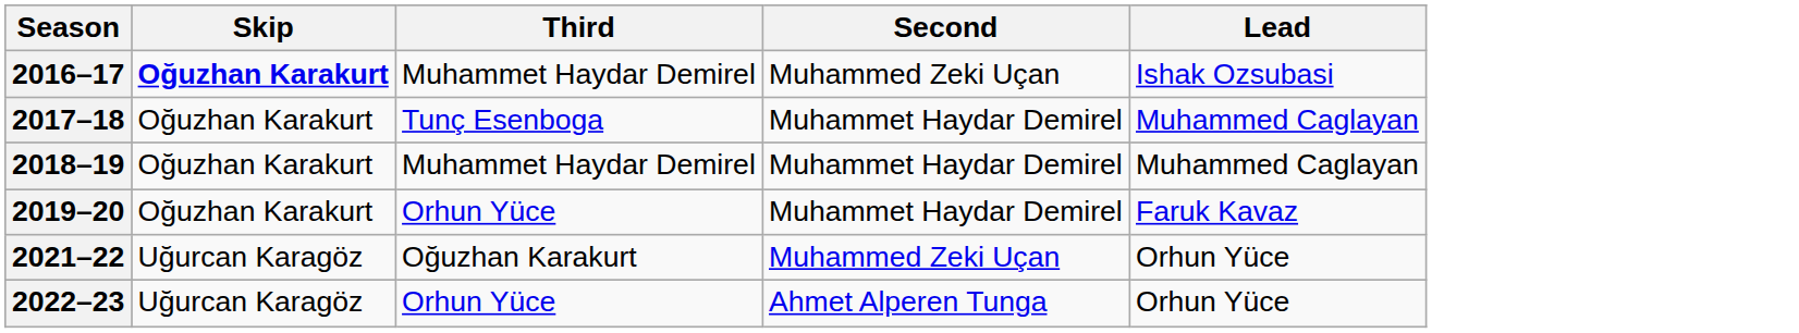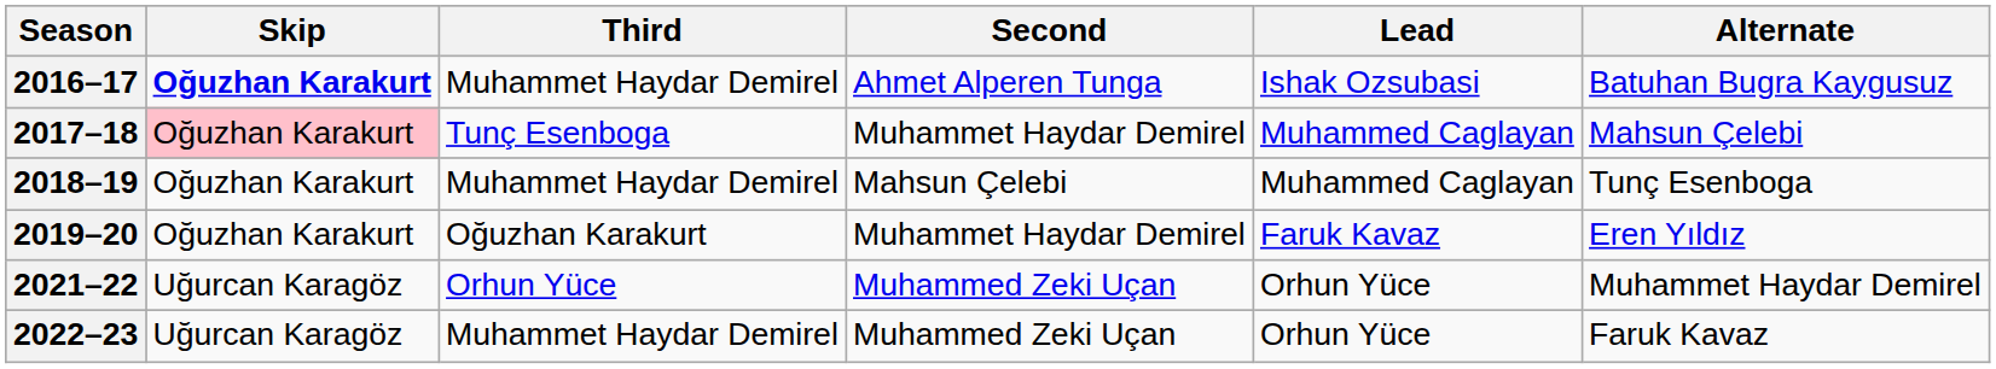 <table class="wikitable">
 <tr>
 <th scope="col">Season</th>
 <th scope="col">Skip</th>
 <th scope="col">Third</th>
 <th scope="col">Second</th>
 <th scope="col">Lead</th>
+<th scope="col">Alternate</th>
 </tr>
 <tr>
 <th scope="row">2016–17</th>
 <td><strong><a href='#'>Oğuzhan Karakurt</a></strong></td>
 <td>Muhammet Haydar Demirel</td>
-<td>Muhammed Zeki Uçan</td>
+<td><a href='#'>Ahmet Alperen Tunga</a></td>
 <td><a href='#'>Ishak Ozsubasi</a></td>
+<td><a href='#'>Batuhan Bugra Kaygusuz</a></td>
 </tr>
 <tr>
 <th scope="row">2017–18</th>
-<td>Oğuzhan Karakurt</td>
+<td style="background: pink;">Oğuzhan Karakurt</td>
 <td><a href='#'>Tunç Esenboga</a></td>
 <td>Muhammet Haydar Demirel</td>
 <td><a href='#'>Muhammed Caglayan</a></td>
+<td><a href='#'>Mahsun Çelebi</a></td>
 </tr>
 <tr>
 <th scope="row">2018–19</th>
 <td>Oğuzhan Karakurt</td>
 <td>Muhammet Haydar Demirel</td>
-<td>Muhammet Haydar Demirel</td>
+<td>Mahsun Çelebi</td>
 <td>Muhammed Caglayan</td>
+<td>Tunç Esenboga</td>
 </tr>
 <tr>
 <th scope="row">2019–20</th>
 <td>Oğuzhan Karakurt</td>
-<td><a href='#'>Orhun Yüce</a></td>
+<td>Oğuzhan Karakurt</td>
 <td>Muhammet Haydar Demirel</td>
 <td><a href='#'>Faruk Kavaz</a></td>
+<td><a href='#'>Eren Yıldız</a></td>
 </tr>
 <tr>
 <th scope="row">2021–22</th>
 <td>Uğurcan Karagöz</td>
-<td>Oğuzhan Karakurt</td>
+<td><a href='#'>Orhun Yüce</a></td>
 <td><a href='#'>Muhammed Zeki Uçan</a></td>
 <td>Orhun Yüce</td>
+<td>Muhammet Haydar Demirel</td>
 </tr>
 <tr>
 <th scope="row">2022–23</th>
 <td>Uğurcan Karagöz</td>
-<td><a href='#'>Orhun Yüce</a></td>
-<td><a href='#'>Ahmet Alperen Tunga</a></td>
+<td>Muhammet Haydar Demirel</td>
+<td>Muhammed Zeki Uçan</td>
 <td>Orhun Yüce</td>
+<td>Faruk Kavaz</td>
 </tr>
 </table>
